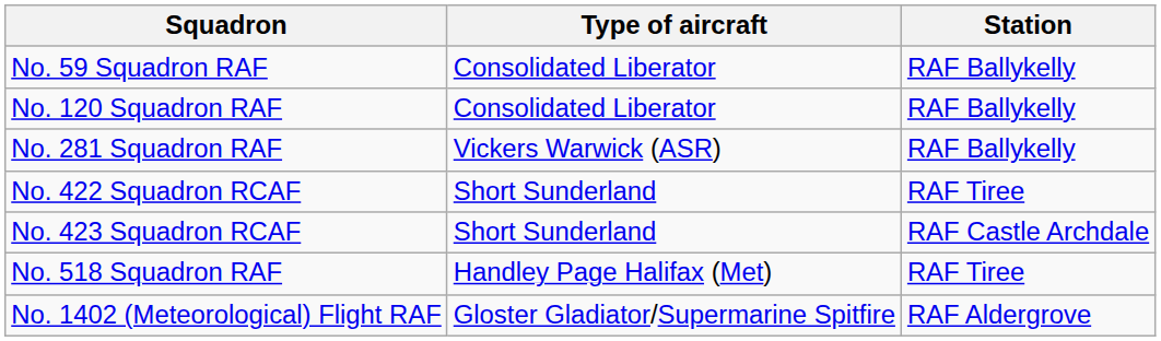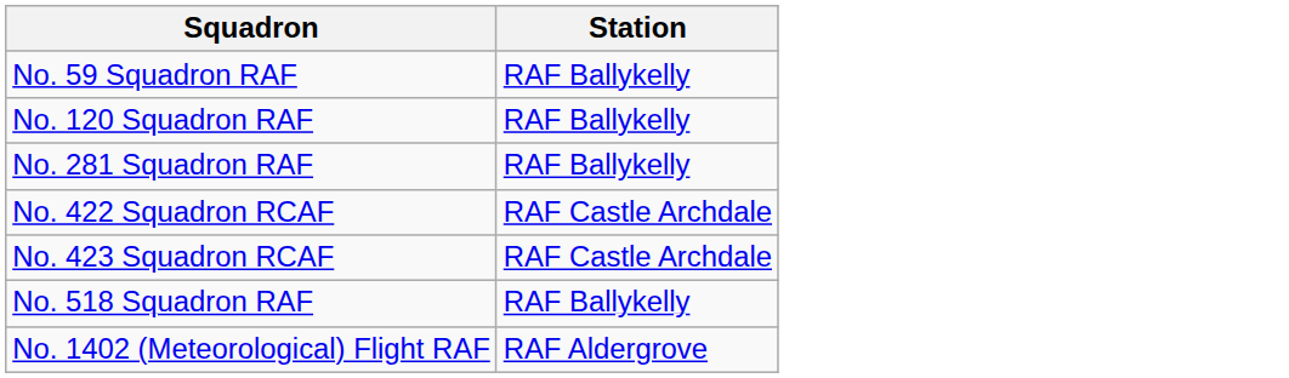 <table class="wikitable">
 <tr>
 <th>Squadron</th>
-<th>Type of aircraft</th>
 <th>Station</th>
 </tr>
 <tr>
 <td><a href='#'>No. 59 Squadron RAF</a></td>
-<td><a href='#'>Consolidated Liberator</a></td>
 <td><a href='#'>RAF Ballykelly</a></td>
 </tr>
 <tr>
 <td><a href='#'>No. 120 Squadron RAF</a></td>
-<td><a href='#'>Consolidated Liberator</a></td>
 <td><a href='#'>RAF Ballykelly</a></td>
 </tr>
 <tr>
 <td><a href='#'>No. 281 Squadron RAF</a></td>
-<td><a href='#'>Vickers Warwick</a> (<a href='#'>ASR</a>)</td>
 <td><a href='#'>RAF Ballykelly</a></td>
 </tr>
 <tr>
 <td><a href='#'>No. 422 Squadron RCAF</a></td>
-<td><a href='#'>Short Sunderland</a></td>
-<td><a href='#'>RAF Tiree</a></td>
+<td><a href='#'>RAF Castle Archdale</a></td>
 </tr>
 <tr>
 <td><a href='#'>No. 423 Squadron RCAF</a></td>
-<td><a href='#'>Short Sunderland</a></td>
 <td><a href='#'>RAF Castle Archdale</a></td>
 </tr>
 <tr>
 <td><a href='#'>No. 518 Squadron RAF</a></td>
-<td><a href='#'>Handley Page Halifax</a> (<a href='#'>Met</a>)</td>
-<td><a href='#'>RAF Tiree</a></td>
+<td><a href='#'>RAF Ballykelly</a></td>
 </tr>
 <tr>
 <td><a href='#'>No. 1402 (Meteorological) Flight RAF</a></td>
-<td><a href='#'>Gloster Gladiator</a>/<a href='#'>Supermarine Spitfire</a></td>
 <td><a href='#'>RAF Aldergrove</a></td>
 </tr>
 </table>
